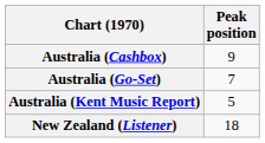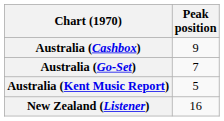 <table class="wikitable sortable plainrowheaders">
 <tr>
 <th scope="col">Chart (1970)</th>
 <th scope="col">Peak<br>position</th>
 </tr>
 <tr>
 <th scope="row">Australia (<em><a href='#'>Cashbox</a></em>)</th>
 <td align="center">9</td>
 </tr>
 <tr>
 <th scope="row">Australia (<em><a href='#'>Go-Set</a></em>)</th>
 <td align="center">7</td>
 </tr>
 <tr>
 <th scope="row">Australia (<a href='#'>Kent Music Report</a>)</th>
 <td align="center">5</td>
 </tr>
 <tr>
 <th scope="row">New Zealand (<em><a href='#'>Listener</a></em>) </th>
-<td style="text-align:center;">18</td>
+<td style="text-align:center;">16</td>
 </tr>
 </table>
